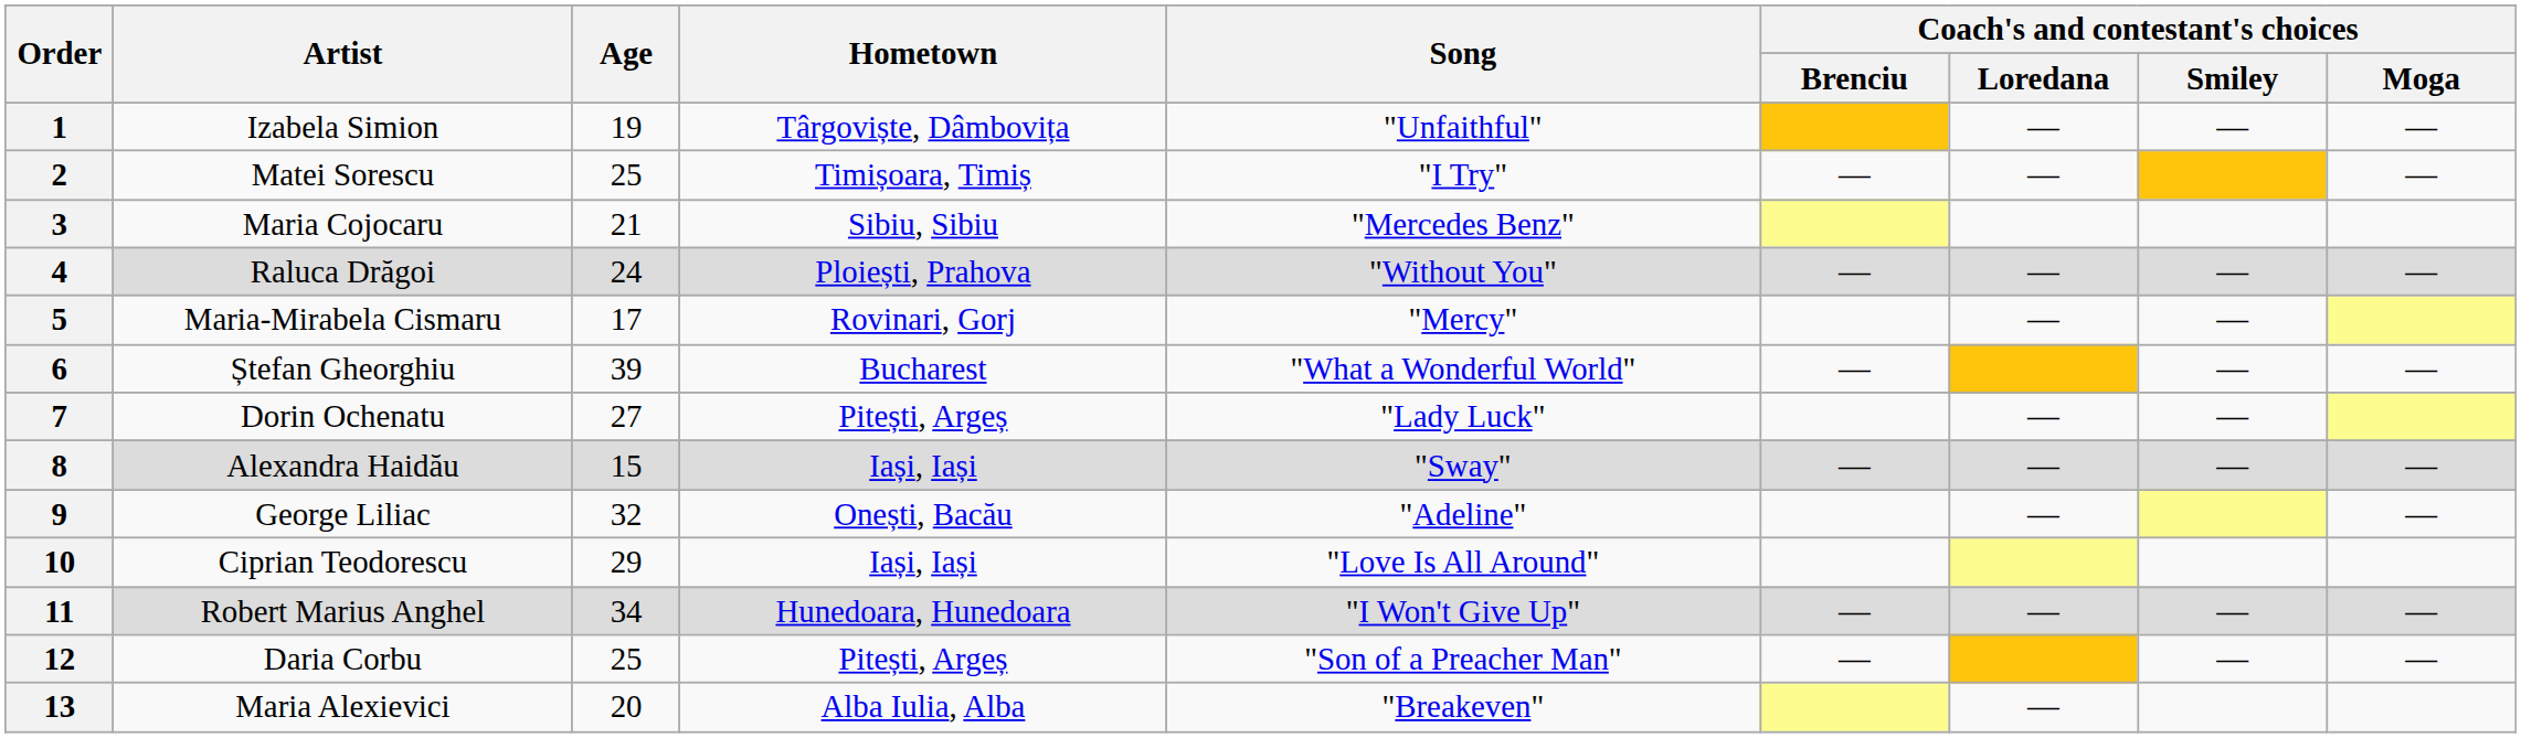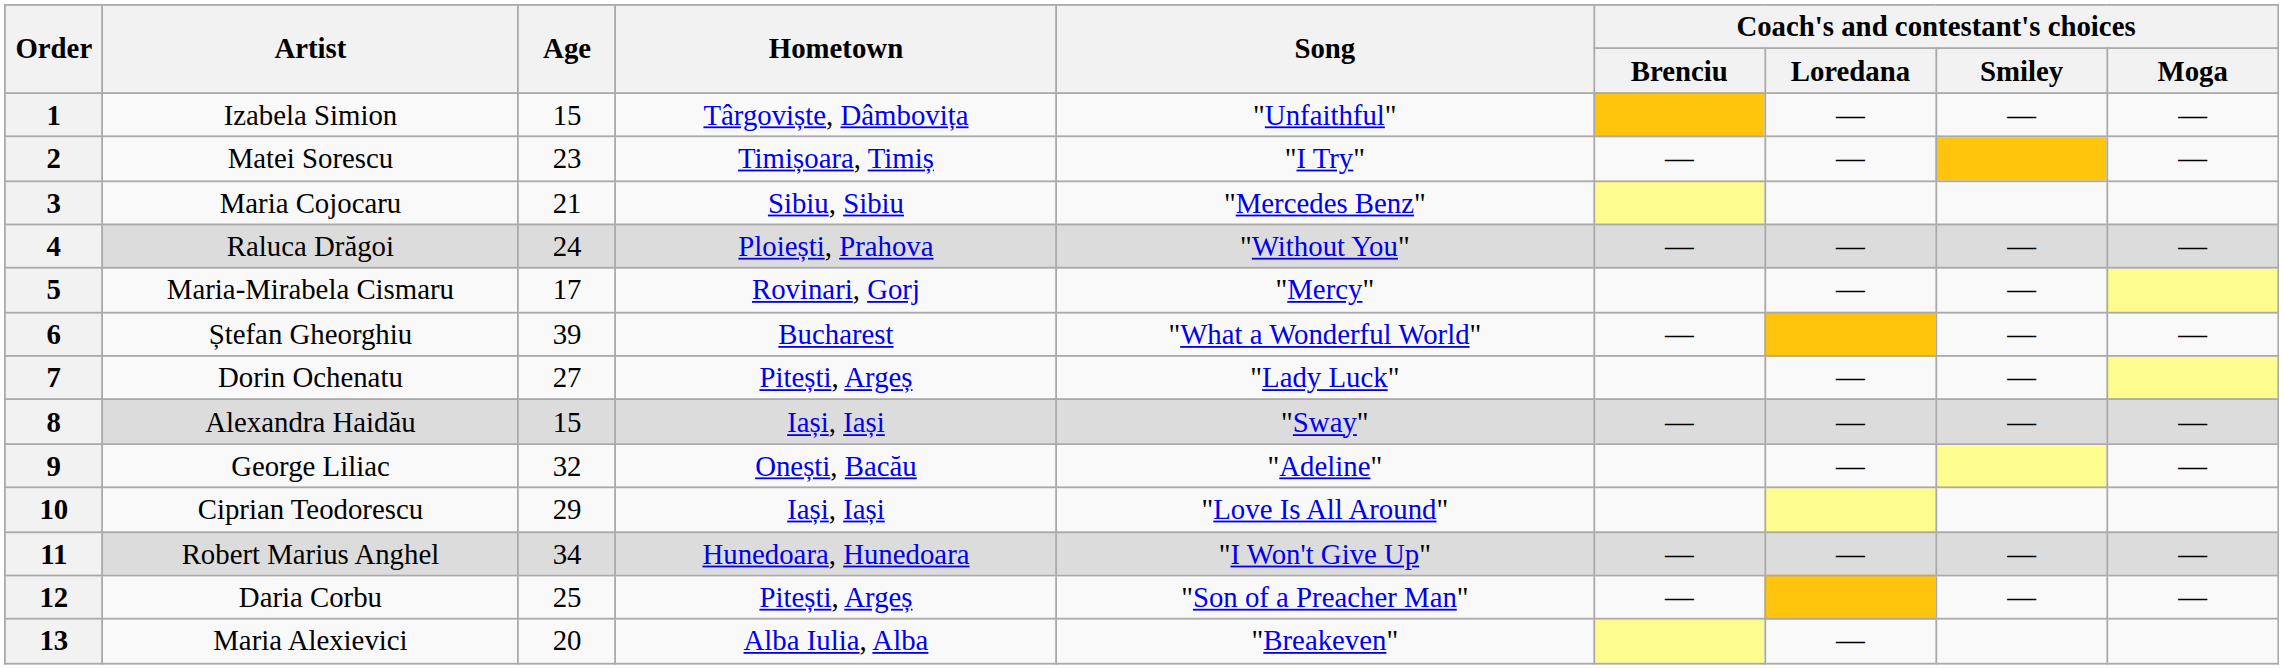 <table class="wikitable" style="text-align:center; line-height:17px; width:100%;">
 <tr>
 <th scope="col" rowspan="2" style="width:04%;">Order</th>
 <th scope="col" rowspan="2" style="width:17%;">Artist</th>
 <th scope="col" rowspan="2" style="width:04%;">Age</th>
 <th scope="col" rowspan="2" style="width:18%;">Hometown</th>
 <th scope="col" rowspan="2" style="width:22%;">Song</th>
 <th scope="col" colspan="4" style="width:24%;">Coach's and contestant's choices</th>
 </tr>
 <tr>
 <th style="width:07%;">Brenciu</th>
 <th style="width:07%;">Loredana</th>
 <th style="width:07%;">Smiley</th>
 <th style="width:07%;">Moga</th>
 </tr>
 <tr>
 <th>1</th>
 <td>Izabela Simion</td>
-<td>19</td>
+<td>15</td>
 <td><a href='#'>Târgoviște</a>, <a href='#'>Dâmbovița</a></td>
 <td>"<a href='#'>Unfaithful</a>"</td>
 <td style="background:#ffc40c;"><strong></strong></td>
 <td>—</td>
 <td>—</td>
 <td>—</td>
 </tr>
 <tr>
 <th>2</th>
 <td>Matei Sorescu</td>
-<td>25</td>
+<td>23</td>
 <td><a href='#'>Timișoara</a>, <a href='#'>Timiș</a></td>
 <td>"<a href='#'>I Try</a>"</td>
 <td>—</td>
 <td>—</td>
 <td style="background:#ffc40c;"><strong></strong></td>
 <td>—</td>
 </tr>
 <tr>
 <th>3</th>
 <td>Maria Cojocaru</td>
 <td>21</td>
 <td><a href='#'>Sibiu</a>, <a href='#'>Sibiu</a></td>
 <td>"<a href='#'>Mercedes Benz</a>"</td>
 <td style="background:#fdfc8f;"><strong></strong></td>
 <td><strong></strong></td>
 <td><strong></strong></td>
 <td><strong></strong></td>
 </tr>
 <tr style="background:#dcdcdc;">
 <th>4</th>
 <td>Raluca Drăgoi</td>
 <td>24</td>
 <td><a href='#'>Ploiești</a>, <a href='#'>Prahova</a></td>
 <td>"<a href='#'>Without You</a>"</td>
 <td>—</td>
 <td>—</td>
 <td>—</td>
 <td>—</td>
 </tr>
 <tr>
 <th>5</th>
 <td>Maria-Mirabela Cismaru</td>
 <td>17</td>
 <td><a href='#'>Rovinari</a>, <a href='#'>Gorj</a></td>
 <td>"<a href='#'>Mercy</a>"</td>
 <td><strong></strong></td>
 <td>—</td>
 <td>—</td>
 <td style="background:#fdfc8f;"><strong></strong></td>
 </tr>
 <tr>
 <th>6</th>
 <td>Ștefan Gheorghiu</td>
 <td>39</td>
 <td><a href='#'>Bucharest</a></td>
 <td>"<a href='#'>What a Wonderful World</a>"</td>
 <td>—</td>
 <td style="background:#ffc40c;"><strong></strong></td>
 <td>—</td>
 <td>—</td>
 </tr>
 <tr>
 <th>7</th>
 <td>Dorin Ochenatu</td>
 <td>27</td>
 <td><a href='#'>Pitești</a>, <a href='#'>Argeș</a></td>
 <td>"<a href='#'>Lady Luck</a>"</td>
 <td><strong></strong></td>
 <td>—</td>
 <td>—</td>
 <td style="background:#fdfc8f;"><strong></strong></td>
 </tr>
 <tr style="background:#dcdcdc;">
 <th>8</th>
 <td>Alexandra Haidău</td>
 <td>15</td>
 <td><a href='#'>Iași</a>, <a href='#'>Iași</a></td>
 <td>"<a href='#'>Sway</a>"</td>
 <td>—</td>
 <td>—</td>
 <td>—</td>
 <td>—</td>
 </tr>
 <tr>
 <th>9</th>
 <td>George Liliac</td>
 <td>32</td>
 <td><a href='#'>Onești</a>, <a href='#'>Bacău</a></td>
 <td>"<a href='#'>Adeline</a>"</td>
 <td><strong></strong></td>
 <td>—</td>
 <td style="background:#fdfc8f;"><strong></strong></td>
 <td>—</td>
 </tr>
 <tr>
 <th>10</th>
 <td>Ciprian Teodorescu</td>
 <td>29</td>
 <td><a href='#'>Iași</a>, <a href='#'>Iași</a></td>
 <td>"<a href='#'>Love Is All Around</a>"</td>
 <td><strong></strong></td>
 <td style="background:#fdfc8f;"><strong></strong></td>
 <td><strong></strong></td>
 <td><strong></strong></td>
 </tr>
 <tr style="background:#dcdcdc;">
 <th>11</th>
 <td>Robert Marius Anghel</td>
 <td>34</td>
 <td><a href='#'>Hunedoara</a>, <a href='#'>Hunedoara</a></td>
 <td>"<a href='#'>I Won't Give Up</a>"</td>
 <td>—</td>
 <td>—</td>
 <td>—</td>
 <td>—</td>
 </tr>
 <tr>
 <th>12</th>
 <td>Daria Corbu</td>
 <td>25</td>
 <td><a href='#'>Pitești</a>, <a href='#'>Argeș</a></td>
 <td>"<a href='#'>Son of a Preacher Man</a>"</td>
 <td>—</td>
 <td style="background:#ffc40c;"><strong></strong></td>
 <td>—</td>
 <td>—</td>
 </tr>
 <tr>
 <th>13</th>
 <td>Maria Alexievici</td>
 <td>20</td>
 <td><a href='#'>Alba Iulia</a>, <a href='#'>Alba</a></td>
 <td>"<a href='#'>Breakeven</a>"</td>
 <td style="background:#fdfc8f;"><strong></strong></td>
 <td>—</td>
 <td><strong></strong></td>
 <td><strong></strong></td>
 </tr>
 </table>
